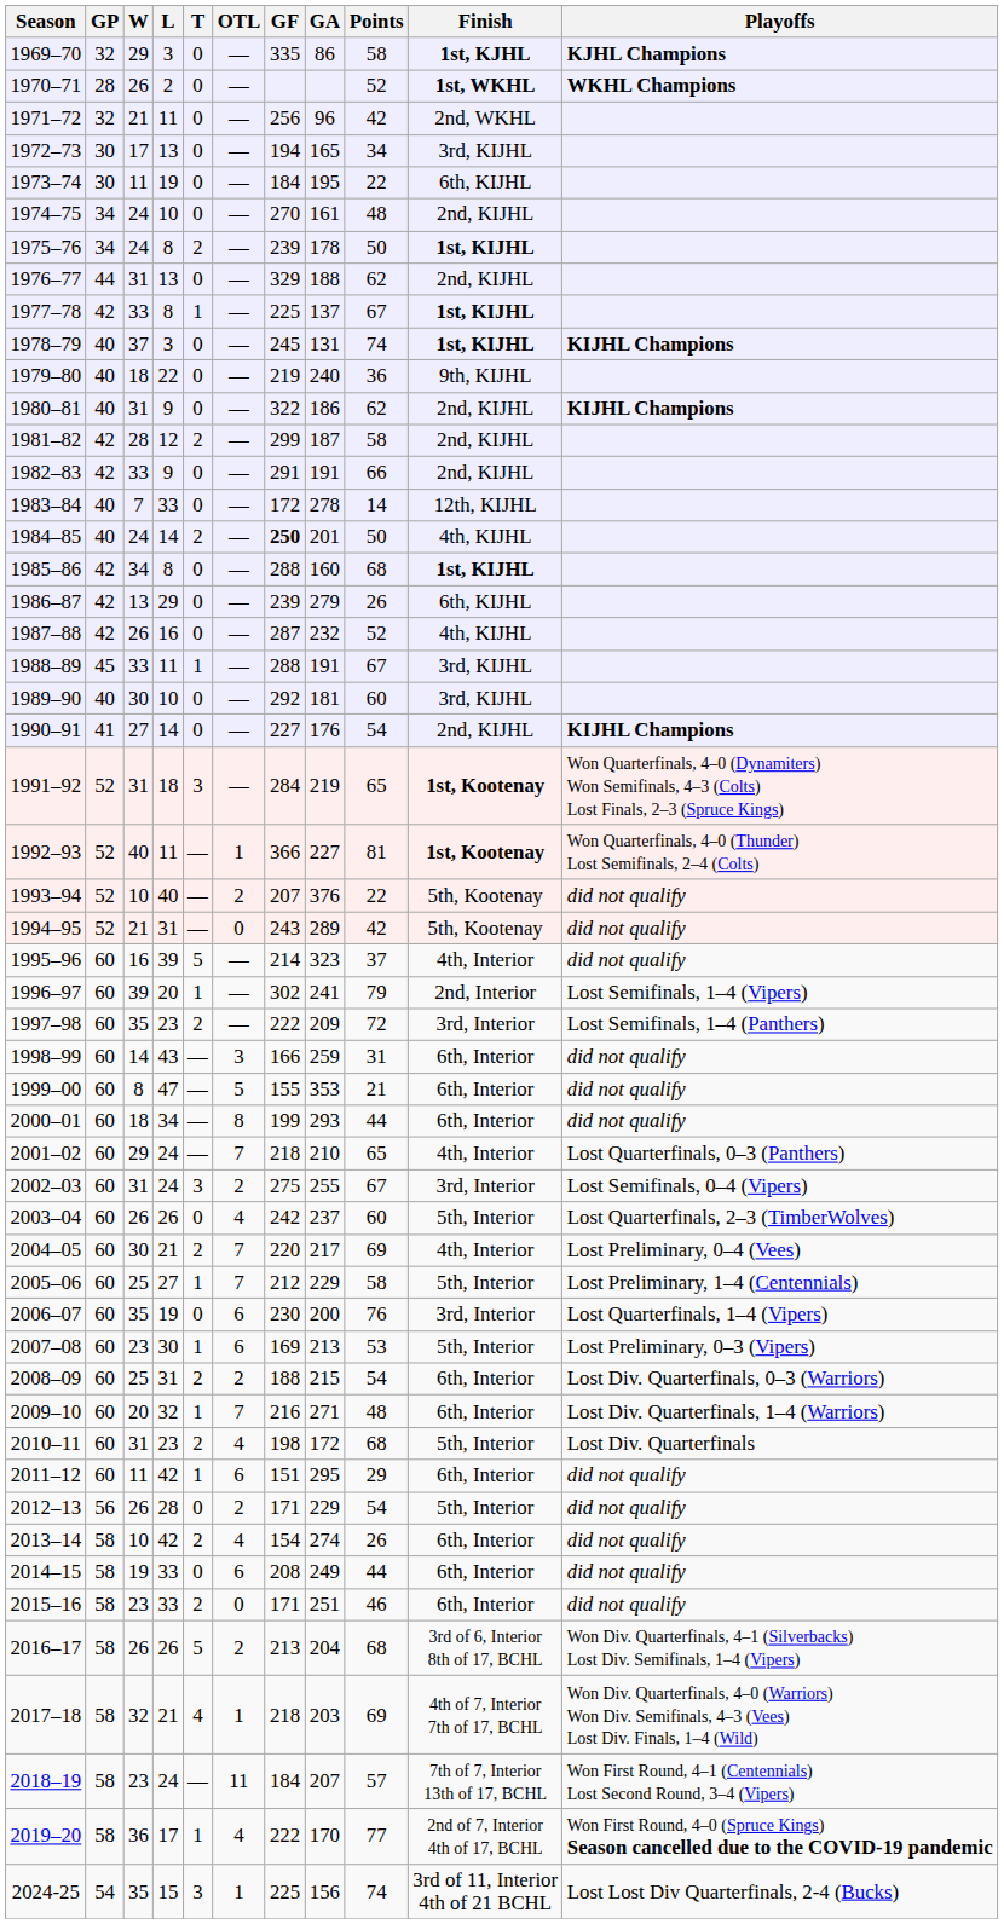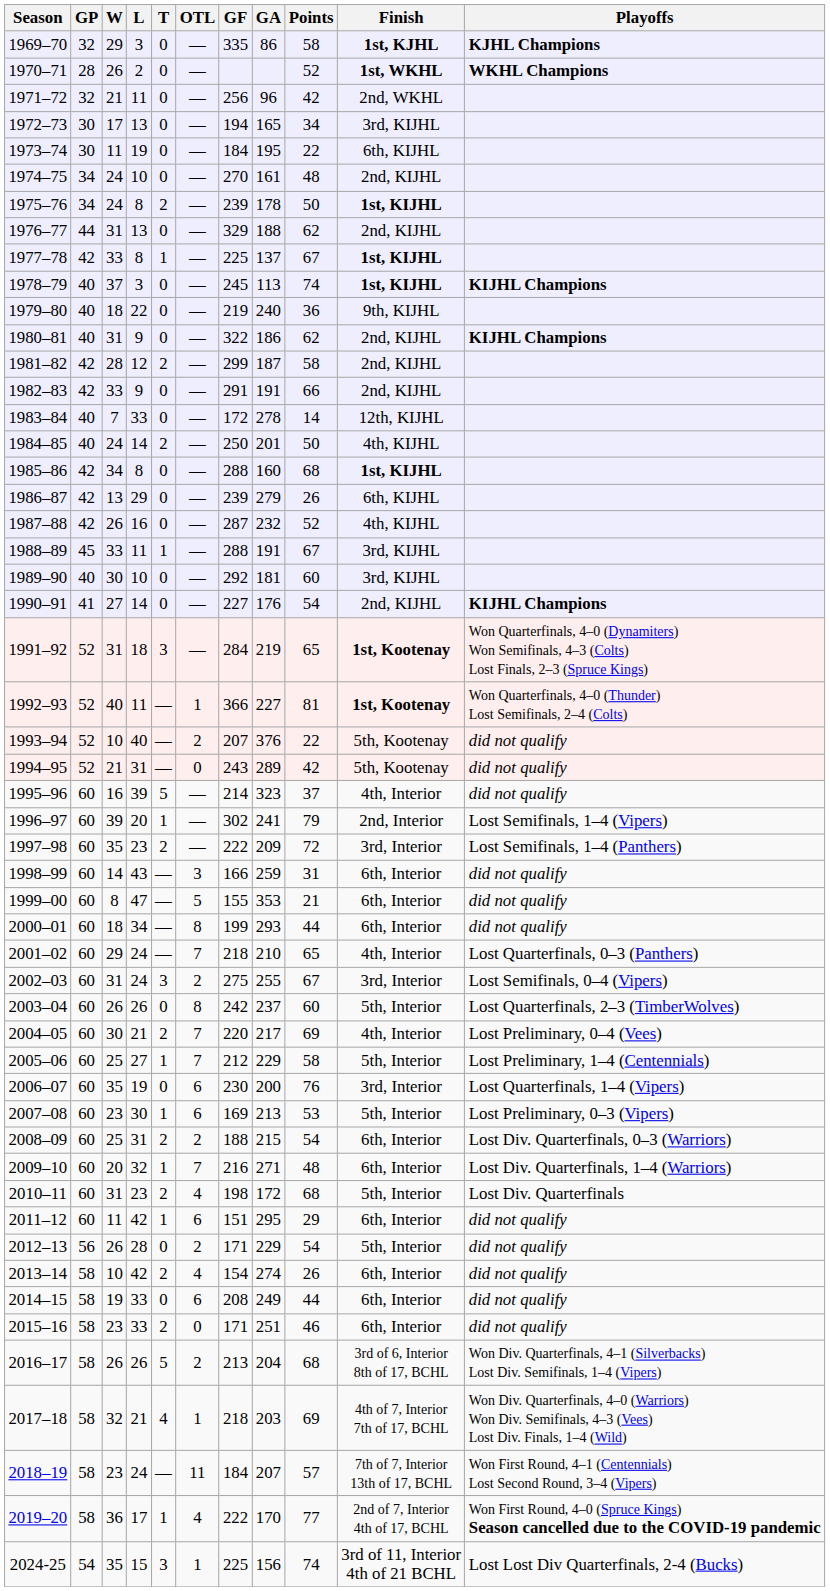 <table class="wikitable" style="text-align:center;">
 <tr>
 <th>Season</th>
 <th>GP</th>
 <th>W</th>
 <th>L</th>
 <th>T</th>
 <th>OTL</th>
 <th>GF</th>
 <th>GA</th>
 <th>Points</th>
 <th>Finish</th>
 <th>Playoffs</th>
 </tr>
 <tr bgcolor="#eeeeff">
 <td>1969–70</td>
 <td>32</td>
 <td>29</td>
 <td>3</td>
 <td>0</td>
 <td>—</td>
 <td>335</td>
 <td>86</td>
 <td>58</td>
 <td><strong>1st, KJHL</strong></td>
 <td align=left><strong>KJHL Champions</strong></td>
 </tr>
 <tr bgcolor="#eeeeff">
 <td>1970–71</td>
 <td>28</td>
 <td>26</td>
 <td>2</td>
 <td>0</td>
 <td>—</td>
 <td></td>
 <td></td>
 <td>52</td>
 <td><strong>1st, WKHL</strong></td>
 <td align=left><strong>WKHL Champions</strong></td>
 </tr>
 <tr bgcolor="#eeeeff">
 <td>1971–72</td>
 <td>32</td>
 <td>21</td>
 <td>11</td>
 <td>0</td>
 <td>—</td>
 <td>256</td>
 <td>96</td>
 <td>42</td>
 <td>2nd, WKHL</td>
 <td></td>
 </tr>
 <tr bgcolor="#eeeeff">
 <td>1972–73</td>
 <td>30</td>
 <td>17</td>
 <td>13</td>
 <td>0</td>
 <td>—</td>
 <td>194</td>
 <td>165</td>
 <td>34</td>
 <td>3rd, KIJHL</td>
 <td></td>
 </tr>
 <tr bgcolor="#eeeeff">
 <td>1973–74</td>
 <td>30</td>
 <td>11</td>
 <td>19</td>
 <td>0</td>
 <td>—</td>
 <td>184</td>
 <td>195</td>
 <td>22</td>
 <td>6th, KIJHL</td>
 <td></td>
 </tr>
 <tr bgcolor="#eeeeff">
 <td>1974–75</td>
 <td>34</td>
 <td>24</td>
 <td>10</td>
 <td>0</td>
 <td>—</td>
 <td>270</td>
 <td>161</td>
 <td>48</td>
 <td>2nd, KIJHL</td>
 <td></td>
 </tr>
 <tr bgcolor="#eeeeff">
 <td>1975–76</td>
 <td>34</td>
 <td>24</td>
 <td>8</td>
 <td>2</td>
 <td>—</td>
 <td>239</td>
 <td>178</td>
 <td>50</td>
 <td><strong>1st, KIJHL</strong></td>
 <td></td>
 </tr>
 <tr bgcolor="#eeeeff">
 <td>1976–77</td>
 <td>44</td>
 <td>31</td>
 <td>13</td>
 <td>0</td>
 <td>—</td>
 <td>329</td>
 <td>188</td>
 <td>62</td>
 <td>2nd, KIJHL</td>
 <td></td>
 </tr>
 <tr bgcolor="#eeeeff">
 <td>1977–78</td>
 <td>42</td>
 <td>33</td>
 <td>8</td>
 <td>1</td>
 <td>—</td>
 <td>225</td>
 <td>137</td>
 <td>67</td>
 <td><strong>1st, KIJHL</strong></td>
 <td></td>
 </tr>
 <tr bgcolor="#eeeeff">
 <td>1978–79</td>
 <td>40</td>
 <td>37</td>
 <td>3</td>
 <td>0</td>
 <td>—</td>
 <td>245</td>
-<td>131</td>
+<td>113</td>
 <td>74</td>
 <td><strong>1st, KIJHL</strong></td>
 <td align=left><strong>KIJHL Champions</strong></td>
 </tr>
 <tr bgcolor="#eeeeff">
 <td>1979–80</td>
 <td>40</td>
 <td>18</td>
 <td>22</td>
 <td>0</td>
 <td>—</td>
 <td>219</td>
 <td>240</td>
 <td>36</td>
 <td>9th, KIJHL</td>
 <td></td>
 </tr>
 <tr bgcolor="#eeeeff">
 <td>1980–81</td>
 <td>40</td>
 <td>31</td>
 <td>9</td>
 <td>0</td>
 <td>—</td>
 <td>322</td>
 <td>186</td>
 <td>62</td>
 <td>2nd, KIJHL</td>
 <td align=left><strong>KIJHL Champions</strong></td>
 </tr>
 <tr bgcolor="#eeeeff">
 <td>1981–82</td>
 <td>42</td>
 <td>28</td>
 <td>12</td>
 <td>2</td>
 <td>—</td>
 <td>299</td>
 <td>187</td>
 <td>58</td>
 <td>2nd, KIJHL</td>
 <td></td>
 </tr>
 <tr bgcolor="#eeeeff">
 <td>1982–83</td>
 <td>42</td>
 <td>33</td>
 <td>9</td>
 <td>0</td>
 <td>—</td>
 <td>291</td>
 <td>191</td>
 <td>66</td>
 <td>2nd, KIJHL</td>
 <td></td>
 </tr>
 <tr bgcolor="#eeeeff">
 <td>1983–84</td>
 <td>40</td>
 <td>7</td>
 <td>33</td>
 <td>0</td>
 <td>—</td>
 <td>172</td>
 <td>278</td>
 <td>14</td>
 <td>12th, KIJHL</td>
 <td></td>
 </tr>
 <tr bgcolor="#eeeeff">
 <td>1984–85</td>
 <td>40</td>
 <td>24</td>
 <td>14</td>
 <td>2</td>
 <td>—</td>
-<td><strong>250</strong></td>
+<td>250</td>
 <td>201</td>
 <td>50</td>
 <td>4th, KIJHL</td>
 <td></td>
 </tr>
 <tr bgcolor="#eeeeff">
 <td>1985–86</td>
 <td>42</td>
 <td>34</td>
 <td>8</td>
 <td>0</td>
 <td>—</td>
 <td>288</td>
 <td>160</td>
 <td>68</td>
 <td><strong>1st, KIJHL</strong></td>
 <td></td>
 </tr>
 <tr bgcolor="#eeeeff">
 <td>1986–87</td>
 <td>42</td>
 <td>13</td>
 <td>29</td>
 <td>0</td>
 <td>—</td>
 <td>239</td>
 <td>279</td>
 <td>26</td>
 <td>6th, KIJHL</td>
 <td></td>
 </tr>
 <tr bgcolor="#eeeeff">
 <td>1987–88</td>
 <td>42</td>
 <td>26</td>
 <td>16</td>
 <td>0</td>
 <td>—</td>
 <td>287</td>
 <td>232</td>
 <td>52</td>
 <td>4th, KIJHL</td>
 <td></td>
 </tr>
 <tr bgcolor="#eeeeff">
 <td>1988–89</td>
 <td>45</td>
 <td>33</td>
 <td>11</td>
 <td>1</td>
 <td>—</td>
 <td>288</td>
 <td>191</td>
 <td>67</td>
 <td>3rd, KIJHL</td>
 <td></td>
 </tr>
 <tr bgcolor="#eeeeff">
 <td>1989–90</td>
 <td>40</td>
 <td>30</td>
 <td>10</td>
 <td>0</td>
 <td>—</td>
 <td>292</td>
 <td>181</td>
 <td>60</td>
 <td>3rd, KIJHL</td>
 <td></td>
 </tr>
 <tr bgcolor="#eeeeff">
 <td>1990–91</td>
 <td>41</td>
 <td>27</td>
 <td>14</td>
 <td>0</td>
 <td>—</td>
 <td>227</td>
 <td>176</td>
 <td>54</td>
 <td>2nd, KIJHL</td>
 <td align=left><strong>KIJHL Champions</strong></td>
 </tr>
 <tr bgcolor="#ffeeee">
 <td>1991–92</td>
 <td>52</td>
 <td>31</td>
 <td>18</td>
 <td>3</td>
 <td>—</td>
 <td>284</td>
 <td>219</td>
 <td>65</td>
 <td><strong>1st, Kootenay</strong></td>
 <td align=left><small>Won Quarterfinals, 4–0 (<a href='#'>Dynamiters</a>)<br>Won Semifinals, 4–3 (<a href='#'>Colts</a>)<br>Lost Finals, 2–3 (<a href='#'>Spruce Kings</a>)</small></td>
 </tr>
 <tr bgcolor="#ffeeee">
 <td>1992–93</td>
 <td>52</td>
 <td>40</td>
 <td>11</td>
 <td>—</td>
 <td>1</td>
 <td>366</td>
 <td>227</td>
 <td>81</td>
 <td><strong>1st, Kootenay</strong></td>
 <td align=left><small>Won Quarterfinals, 4–0 (<a href='#'>Thunder</a>)<br>Lost Semifinals, 2–4 (<a href='#'>Colts</a>)</small></td>
 </tr>
 <tr bgcolor="#ffeeee">
 <td>1993–94</td>
 <td>52</td>
 <td>10</td>
 <td>40</td>
 <td>—</td>
 <td>2</td>
 <td>207</td>
 <td>376</td>
 <td>22</td>
 <td>5th, Kootenay</td>
 <td align=left><em>did not qualify</em></td>
 </tr>
 <tr bgcolor="#ffeeee">
 <td>1994–95</td>
 <td>52</td>
 <td>21</td>
 <td>31</td>
 <td>—</td>
 <td>0</td>
 <td>243</td>
 <td>289</td>
 <td>42</td>
 <td>5th, Kootenay</td>
 <td align=left><em>did not qualify</em></td>
 </tr>
 <tr>
 <td>1995–96</td>
 <td>60</td>
 <td>16</td>
 <td>39</td>
 <td>5</td>
 <td>—</td>
 <td>214</td>
 <td>323</td>
 <td>37</td>
 <td>4th, Interior</td>
 <td align=left><em>did not qualify</em></td>
 </tr>
 <tr>
 <td>1996–97</td>
 <td>60</td>
 <td>39</td>
 <td>20</td>
 <td>1</td>
 <td>—</td>
 <td>302</td>
 <td>241</td>
 <td>79</td>
 <td>2nd, Interior</td>
 <td align=left>Lost Semifinals, 1–4 (<a href='#'>Vipers</a>)</td>
 </tr>
 <tr>
 <td>1997–98</td>
 <td>60</td>
 <td>35</td>
 <td>23</td>
 <td>2</td>
 <td>—</td>
 <td>222</td>
 <td>209</td>
 <td>72</td>
 <td>3rd, Interior</td>
 <td align=left>Lost Semifinals, 1–4 (<a href='#'>Panthers</a>)</td>
 </tr>
 <tr>
 <td>1998–99</td>
 <td>60</td>
 <td>14</td>
 <td>43</td>
 <td>—</td>
 <td>3</td>
 <td>166</td>
 <td>259</td>
 <td>31</td>
 <td>6th, Interior</td>
 <td align=left><em>did not qualify</em></td>
 </tr>
 <tr>
 <td>1999–00</td>
 <td>60</td>
 <td>8</td>
 <td>47</td>
 <td>—</td>
 <td>5</td>
 <td>155</td>
 <td>353</td>
 <td>21</td>
 <td>6th, Interior</td>
 <td align=left><em>did not qualify</em></td>
 </tr>
 <tr>
 <td>2000–01</td>
 <td>60</td>
 <td>18</td>
 <td>34</td>
 <td>—</td>
 <td>8</td>
 <td>199</td>
 <td>293</td>
 <td>44</td>
 <td>6th, Interior</td>
 <td align=left><em>did not qualify</em></td>
 </tr>
 <tr>
 <td>2001–02</td>
 <td>60</td>
 <td>29</td>
 <td>24</td>
 <td>—</td>
 <td>7</td>
 <td>218</td>
 <td>210</td>
 <td>65</td>
 <td>4th, Interior</td>
 <td align=left>Lost Quarterfinals, 0–3 (<a href='#'>Panthers</a>)</td>
 </tr>
 <tr>
 <td>2002–03</td>
 <td>60</td>
 <td>31</td>
 <td>24</td>
 <td>3</td>
 <td>2</td>
 <td>275</td>
 <td>255</td>
 <td>67</td>
 <td>3rd, Interior</td>
 <td align=left>Lost Semifinals, 0–4 (<a href='#'>Vipers</a>)</td>
 </tr>
 <tr>
 <td>2003–04</td>
 <td>60</td>
 <td>26</td>
 <td>26</td>
 <td>0</td>
-<td>4</td>
+<td>8</td>
 <td>242</td>
 <td>237</td>
 <td>60</td>
 <td>5th, Interior</td>
 <td align=left>Lost Quarterfinals, 2–3 (<a href='#'>TimberWolves</a>)</td>
 </tr>
 <tr>
 <td>2004–05</td>
 <td>60</td>
 <td>30</td>
 <td>21</td>
 <td>2</td>
 <td>7</td>
 <td>220</td>
 <td>217</td>
 <td>69</td>
 <td>4th, Interior</td>
 <td align=left>Lost Preliminary, 0–4 (<a href='#'>Vees</a>)</td>
 </tr>
 <tr>
 <td>2005–06</td>
 <td>60</td>
 <td>25</td>
 <td>27</td>
 <td>1</td>
 <td>7</td>
 <td>212</td>
 <td>229</td>
 <td>58</td>
 <td>5th, Interior</td>
 <td align=left>Lost Preliminary, 1–4 (<a href='#'>Centennials</a>)</td>
 </tr>
 <tr>
 <td>2006–07</td>
 <td>60</td>
 <td>35</td>
 <td>19</td>
 <td>0</td>
 <td>6</td>
 <td>230</td>
 <td>200</td>
 <td>76</td>
 <td>3rd, Interior</td>
 <td align=left>Lost Quarterfinals, 1–4 (<a href='#'>Vipers</a>)</td>
 </tr>
 <tr>
 <td>2007–08</td>
 <td>60</td>
 <td>23</td>
 <td>30</td>
 <td>1</td>
 <td>6</td>
 <td>169</td>
 <td>213</td>
 <td>53</td>
 <td>5th, Interior</td>
 <td align=left>Lost Preliminary, 0–3 (<a href='#'>Vipers</a>)</td>
 </tr>
 <tr>
 <td>2008–09</td>
 <td>60</td>
 <td>25</td>
 <td>31</td>
 <td>2</td>
 <td>2</td>
 <td>188</td>
 <td>215</td>
 <td>54</td>
 <td>6th, Interior</td>
 <td align=left>Lost Div. Quarterfinals, 0–3 (<a href='#'>Warriors</a>)</td>
 </tr>
 <tr>
 <td>2009–10</td>
 <td>60</td>
 <td>20</td>
 <td>32</td>
 <td>1</td>
 <td>7</td>
 <td>216</td>
 <td>271</td>
 <td>48</td>
 <td>6th, Interior</td>
 <td align=left>Lost Div. Quarterfinals, 1–4 (<a href='#'>Warriors</a>)</td>
 </tr>
 <tr>
 <td>2010–11</td>
 <td>60</td>
 <td>31</td>
 <td>23</td>
 <td>2</td>
 <td>4</td>
 <td>198</td>
 <td>172</td>
 <td>68</td>
 <td>5th, Interior</td>
 <td align=left>Lost Div. Quarterfinals</td>
 </tr>
 <tr>
 <td>2011–12</td>
 <td>60</td>
 <td>11</td>
 <td>42</td>
 <td>1</td>
 <td>6</td>
 <td>151</td>
 <td>295</td>
 <td>29</td>
 <td>6th, Interior</td>
 <td align=left><em>did not qualify</em></td>
 </tr>
 <tr>
 <td>2012–13</td>
 <td>56</td>
 <td>26</td>
 <td>28</td>
 <td>0</td>
 <td>2</td>
 <td>171</td>
 <td>229</td>
 <td>54</td>
 <td>5th, Interior</td>
 <td align=left><em>did not qualify</em></td>
 </tr>
 <tr>
 <td>2013–14</td>
 <td>58</td>
 <td>10</td>
 <td>42</td>
 <td>2</td>
 <td>4</td>
 <td>154</td>
 <td>274</td>
 <td>26</td>
 <td>6th, Interior</td>
 <td align=left><em>did not qualify</em></td>
 </tr>
 <tr>
 <td>2014–15</td>
 <td>58</td>
 <td>19</td>
 <td>33</td>
 <td>0</td>
 <td>6</td>
 <td>208</td>
 <td>249</td>
 <td>44</td>
 <td>6th, Interior</td>
 <td align=left><em>did not qualify</em></td>
 </tr>
 <tr>
 <td>2015–16</td>
 <td>58</td>
 <td>23</td>
 <td>33</td>
 <td>2</td>
 <td>0</td>
 <td>171</td>
 <td>251</td>
 <td>46</td>
 <td>6th, Interior</td>
 <td align=left><em>did not qualify</em></td>
 </tr>
 <tr>
 <td>2016–17</td>
 <td>58</td>
 <td>26</td>
 <td>26</td>
 <td>5</td>
 <td>2</td>
 <td>213</td>
 <td>204</td>
 <td>68</td>
 <td><small>3rd of 6, Interior<br>8th of 17, BCHL</small></td>
 <td align=left><small>Won Div. Quarterfinals, 4–1 (<a href='#'>Silverbacks</a>)<br>Lost Div. Semifinals, 1–4 (<a href='#'>Vipers</a>)</small></td>
 </tr>
 <tr>
 <td>2017–18</td>
 <td>58</td>
 <td>32</td>
 <td>21</td>
 <td>4</td>
 <td>1</td>
 <td>218</td>
 <td>203</td>
 <td>69</td>
 <td><small>4th of 7, Interior<br>7th of 17, BCHL</small></td>
 <td align=left><small>Won Div. Quarterfinals, 4–0 (<a href='#'>Warriors</a>)<br>Won Div. Semifinals, 4–3 (<a href='#'>Vees</a>)<br>Lost Div. Finals, 1–4 (<a href='#'>Wild</a>)</small></td>
 </tr>
 <tr>
 <td><a href='#'>2018–19</a></td>
 <td>58</td>
 <td>23</td>
 <td>24</td>
 <td>—</td>
 <td>11</td>
 <td>184</td>
 <td>207</td>
 <td>57</td>
 <td><small>7th of 7, Interior<br>13th of 17, BCHL</small></td>
 <td align=left><small>Won First Round, 4–1 (<a href='#'>Centennials</a>)<br>Lost Second Round, 3–4 (<a href='#'>Vipers</a>)</small></td>
 </tr>
 <tr>
 <td><a href='#'>2019–20</a></td>
 <td>58</td>
 <td>36</td>
 <td>17</td>
 <td>1</td>
 <td>4</td>
 <td>222</td>
 <td>170</td>
 <td>77</td>
 <td><small>2nd of 7, Interior<br>4th of 17, BCHL</small></td>
 <td align=left><small>Won First Round, 4–0 (<a href='#'>Spruce Kings</a>)</small><br><strong>Season cancelled due to the COVID-19 pandemic</strong></td>
 </tr>
 <tr>
 <td>2024-25</td>
 <td>54</td>
 <td>35</td>
 <td>15</td>
 <td>3</td>
 <td>1</td>
 <td>225</td>
 <td>156</td>
 <td>74</td>
 <td>3rd of 11, Interior<br>4th of 21 BCHL</td>
 <td align=left>Lost Lost Div Quarterfinals, 2-4 (<a href='#'>Bucks</a>)</td>
 </tr>
 </table>
